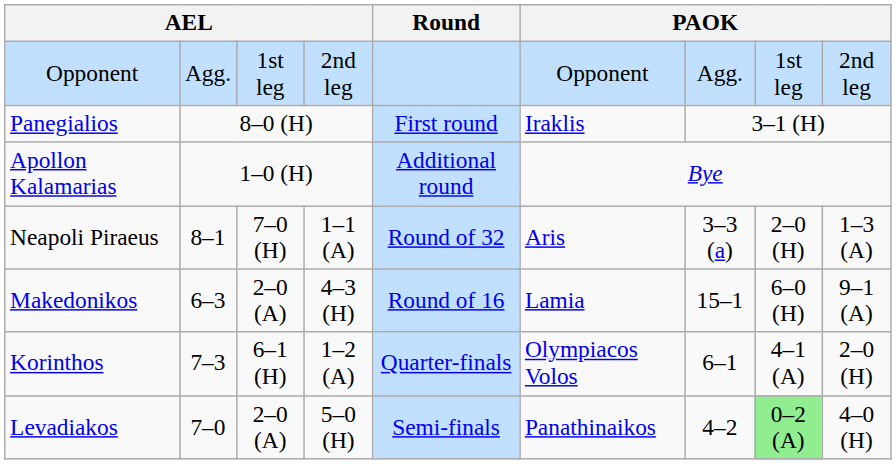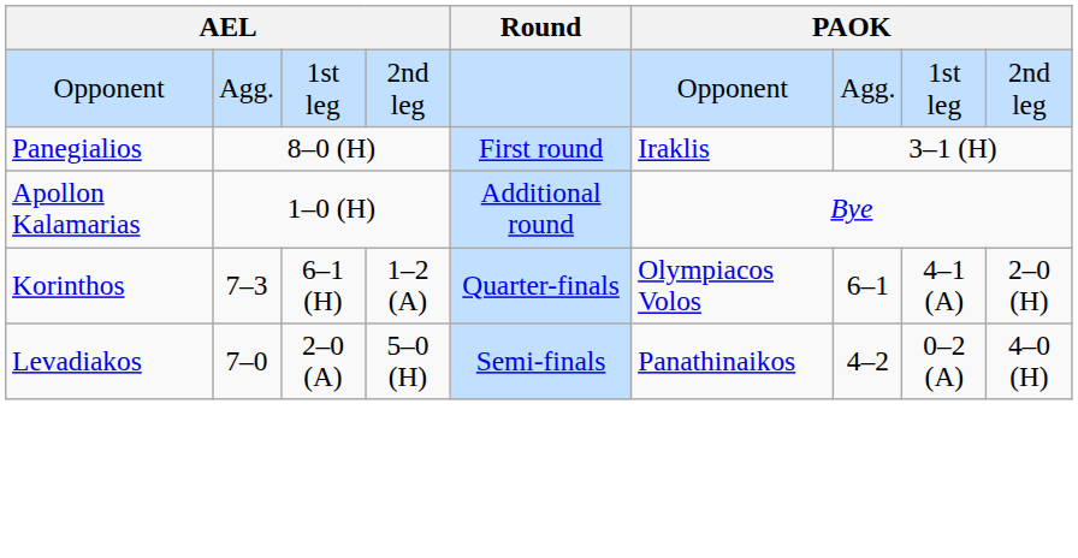 <table class="wikitable" style="text-align:center">
 <tr>
 <th colspan="4">AEL</th>
 <th>Round</th>
 <th colspan="4">PAOK</th>
 </tr>
 <tr style="background:#C1E0FF">
 <td>Opponent</td>
 <td>Agg.</td>
 <td>1st leg</td>
 <td>2nd leg</td>
 <td></td>
 <td>Opponent</td>
 <td>Agg.</td>
 <td>1st leg</td>
 <td>2nd leg</td>
 </tr>
 <tr>
 <td style="text-align:left"><a href='#'>Panegialios</a></td>
 <td colspan="3">8–0 (H)</td>
 <td style="background:#C1E0FF"><a href='#'>First round</a></td>
 <td style="text-align:left"><a href='#'>Iraklis</a></td>
 <td colspan="3">3–1 (H)</td>
 </tr>
 <tr>
 <td style="text-align:left"><a href='#'>Apollon Kalamarias</a></td>
 <td colspan="3">1–0 (H)</td>
 <td style="background:#C1E0FF"><a href='#'>Additional round</a></td>
 <td colspan="4"><em><a href='#'>Bye</a></em></td>
 </tr>
 <tr>
-<td style="text-align:left">Neapoli Piraeus</td>
-<td>8–1</td>
-<td>7–0 (H)</td>
-<td>1–1 (A)</td>
-<td style="background:#C1E0FF"><a href='#'>Round of 32</a></td>
-<td style="text-align:left"><a href='#'>Aris</a></td>
-<td>3–3 (<a href='#'>a</a>)</td>
-<td>2–0 (H)</td>
-<td>1–3 (A)</td>
-</tr>
-<tr>
-<td style="text-align:left"><a href='#'>Makedonikos</a></td>
-<td>6–3</td>
-<td>2–0 (A)</td>
-<td>4–3 (H)</td>
-<td style="background:#C1E0FF"><a href='#'>Round of 16</a></td>
-<td style="text-align:left"><a href='#'>Lamia</a></td>
-<td>15–1</td>
-<td>6–0 (H)</td>
-<td>9–1 (A)</td>
-</tr>
-<tr>
 <td style="text-align:left"><a href='#'>Korinthos</a></td>
 <td>7–3</td>
 <td>6–1 (H)</td>
 <td>1–2 (A)</td>
 <td style="background:#C1E0FF"><a href='#'>Quarter-finals</a></td>
 <td style="text-align:left"><a href='#'>Olympiacos Volos</a></td>
 <td>6–1</td>
 <td>4–1 (A)</td>
 <td>2–0 (H)</td>
 </tr>
 <tr>
 <td style="text-align:left"><a href='#'>Levadiakos</a></td>
 <td>7–0</td>
 <td>2–0 (A)</td>
 <td>5–0 (H)</td>
 <td style="background:#C1E0FF"><a href='#'>Semi-finals</a></td>
 <td style="text-align:left"><a href='#'>Panathinaikos</a></td>
 <td>4–2</td>
-<td style="background: lightgreen;">0–2 (A)</td>
+<td>0–2 (A)</td>
 <td>4–0 (H)</td>
 </tr>
 </table>
